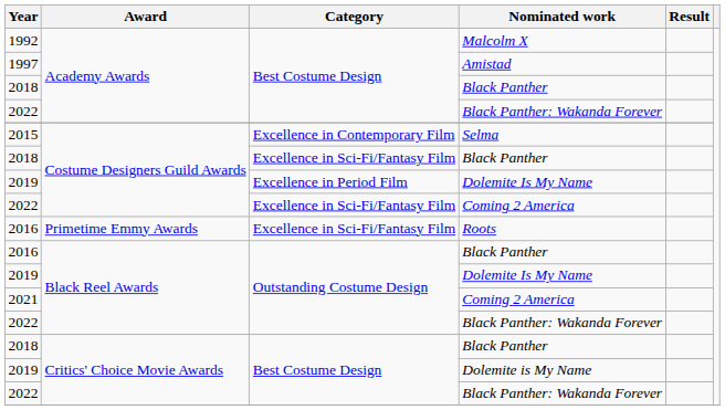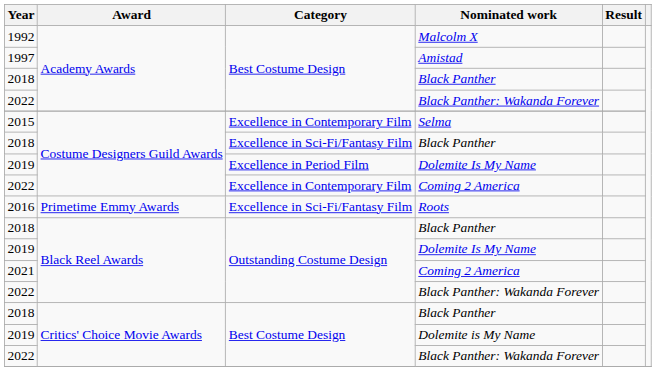 <table class="wikitable sortable">
 <tr>
 <th>Year</th>
 <th>Award</th>
 <th>Category</th>
 <th>Nominated work</th>
 <th>Result</th>
 <th class="unsortable"></th>
 </tr>
 <tr>
 <td>1992</td>
 <td rowspan=4><a href='#'>Academy Awards</a></td>
 <td rowspan=4><a href='#'>Best Costume Design</a></td>
 <td><em><a href='#'>Malcolm X</a></em></td>
 <td></td>
 <td rowspan=17 align="center"></td>
 </tr>
 <tr>
 <td>1997</td>
 <td><em><a href='#'>Amistad</a></em></td>
 <td></td>
 </tr>
 <tr>
 <td>2018</td>
 <td><em><a href='#'>Black Panther</a></em></td>
 <td></td>
 </tr>
 <tr>
 <td>2022</td>
 <td><em><a href='#'>Black Panther: Wakanda Forever</a></em></td>
 <td></td>
 </tr>
 <tr>
 </tr>
 <tr>
 <td>2015</td>
 <td rowspan=4><a href='#'>Costume Designers Guild Awards</a></td>
 <td><a href='#'>Excellence in Contemporary Film</a></td>
 <td><em><a href='#'>Selma</a></em></td>
 <td></td>
 </tr>
 <tr>
 <td>2018</td>
 <td><a href='#'>Excellence in Sci-Fi/Fantasy Film</a></td>
 <td><em>Black Panther</em></td>
 <td></td>
 </tr>
 <tr>
 <td>2019</td>
 <td><a href='#'>Excellence in Period Film</a></td>
 <td><em><a href='#'>Dolemite Is My Name</a></em></td>
 <td></td>
 </tr>
 <tr>
 <td>2022</td>
-<td><a href='#'>Excellence in Sci-Fi/Fantasy Film</a></td>
+<td><a href='#'>Excellence in Contemporary Film</a></td>
 <td><em><a href='#'>Coming 2 America</a></em></td>
 <td></td>
 </tr>
 <tr>
 <td>2016</td>
 <td><a href='#'>Primetime Emmy Awards</a></td>
 <td><a href='#'>Excellence in Sci-Fi/Fantasy Film</a></td>
 <td><em><a href='#'>Roots</a></em></td>
 <td></td>
 </tr>
 <tr>
-<td>2016</td>
+<td>2018</td>
 <td rowspan=4><a href='#'>Black Reel Awards</a></td>
 <td rowspan=4><a href='#'>Outstanding Costume Design</a></td>
 <td><em>Black Panther</em></td>
 <td></td>
 </tr>
 <tr>
 <td>2019</td>
 <td><em><a href='#'>Dolemite Is My Name</a></em></td>
 <td></td>
 </tr>
 <tr>
 <td>2021</td>
 <td><em><a href='#'>Coming 2 America</a></em></td>
 <td></td>
 </tr>
 <tr>
 <td>2022</td>
 <td><em>Black Panther: Wakanda Forever</em></td>
 <td></td>
 </tr>
 <tr>
 <td>2018</td>
 <td rowspan=3><a href='#'>Critics' Choice Movie Awards</a></td>
 <td rowspan=3><a href='#'>Best Costume Design</a></td>
 <td><em>Black Panther</em></td>
 <td></td>
 </tr>
 <tr>
 <td>2019</td>
 <td><em>Dolemite is My Name</em></td>
 <td></td>
 </tr>
 <tr>
 <td>2022</td>
 <td><em>Black Panther: Wakanda Forever</em></td>
 <td></td>
 </tr>
 <tr>
 </tr>
 </table>
